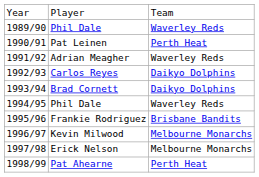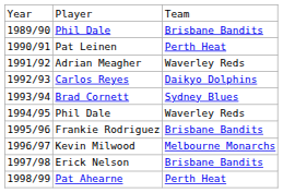 <table class="wikitable">
 <tr bgcolor="#FFFFFF">
 <td>Year</td>
 <td>Player</td>
 <td>Team</td>
 </tr>
 <tr bgcolor="#FFFFFF">
 <td>1989/90</td>
 <td><a href='#'>Phil Dale</a></td>
-<td><a href='#'>Waverley Reds</a></td>
+<td><a href='#'>Brisbane Bandits</a></td>
 </tr>
 <tr bgcolor="#FFFFFF">
 <td>1990/91</td>
 <td>Pat Leinen</td>
 <td><a href='#'>Perth Heat</a></td>
 </tr>
 <tr bgcolor="#FFFFFF">
 <td>1991/92</td>
 <td>Adrian Meagher</td>
 <td>Waverley Reds</td>
 </tr>
 <tr bgcolor="#FFFFFF">
 <td>1992/93</td>
 <td><a href='#'>Carlos Reyes</a></td>
 <td><a href='#'>Daikyo Dolphins</a></td>
 </tr>
 <tr bgcolor="#FFFFFF">
 <td>1993/94</td>
 <td><a href='#'>Brad Cornett</a></td>
-<td><a href='#'>Daikyo Dolphins</a></td>
+<td><a href='#'>Sydney Blues</a></td>
 </tr>
 <tr bgcolor="#FFFFFF">
 <td>1994/95</td>
 <td>Phil Dale</td>
 <td>Waverley Reds</td>
 </tr>
 <tr bgcolor="#FFFFFF">
 <td>1995/96</td>
 <td>Frankie Rodriguez</td>
 <td><a href='#'>Brisbane Bandits</a></td>
 </tr>
 <tr bgcolor="#FFFFFF">
 <td>1996/97</td>
 <td>Kevin Milwood</td>
 <td><a href='#'>Melbourne Monarchs</a></td>
 </tr>
 <tr bgcolor="#FFFFFF">
 <td>1997/98</td>
 <td>Erick Nelson</td>
-<td>Melbourne Monarchs</td>
+<td><a href='#'>Brisbane Bandits</a></td>
 </tr>
 <tr bgcolor="#FFFFFF">
 <td>1998/99</td>
 <td><a href='#'>Pat Ahearne</a></td>
 <td><a href='#'>Perth Heat</a></td>
 </tr>
 </table>
